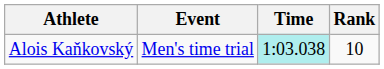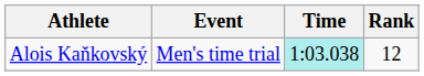 <table class=wikitable style="font-size:90%">
 <tr>
 <th>Athlete</th>
 <th>Event</th>
 <th>Time</th>
 <th>Rank</th>
 </tr>
 <tr align=center>
 <td align=left><a href='#'>Alois Kaňkovský</a></td>
 <td align=left rowspan=2><a href='#'>Men's time trial</a></td>
 <td style="background: paleturquoise;">1:03.038</td>
-<td>10</td>
+<td>12</td>
 </tr>
 </table>
